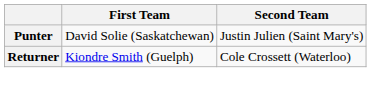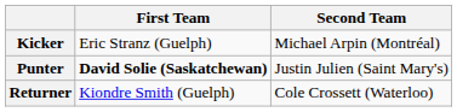 <table class="wikitable">
 <tr>
 <th></th>
 <th>First Team</th>
 <th>Second Team</th>
 </tr>
 <tr>
+<th>Kicker</th>
+<td>Eric Stranz (Guelph)</td>
+<td>Michael Arpin (Montréal)</td>
+</tr>
+<tr>
 <th>Punter</th>
-<td>David Solie (Saskatchewan)</td>
+<td><strong>David Solie (Saskatchewan)</strong></td>
 <td>Justin Julien (Saint Mary's)</td>
 </tr>
 <tr>
 <th>Returner</th>
 <td><a href='#'>Kiondre Smith</a> (Guelph)</td>
 <td>Cole Crossett (Waterloo)</td>
 </tr>
 </table>
